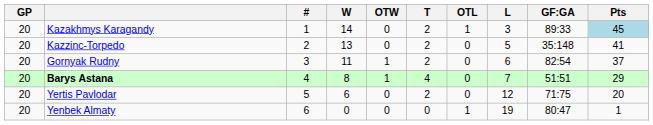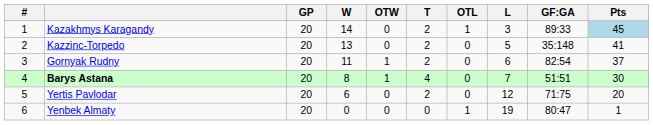 <table class="wikitable" width="50%">
 <tr>
+<th width="5%" bgcolor="#e0e0e0">#</th>
+<th width="30%" bgcolor="#e0e0e0"></th>
 <th width="5%" bgcolor="#e0e0e0">GP</th>
-<th width="30%" bgcolor="#e0e0e0"></th>
-<th width="5%" bgcolor="#e0e0e0">#</th>
 <th width="5%" bgcolor="#e0e0e0">W</th>
 <th width="5%" bgcolor="#e0e0e0">OTW</th>
 <th width="5%" bgcolor="#e0e0e0">T</th>
 <th width="5%" bgcolor="#e0e0e0">OTL</th>
 <th width="5%" bgcolor="#e0e0e0">L</th>
 <th width="7.5%" bgcolor="#e0e0e0">GF:GA</th>
 <th width="7.5%" bgcolor="#e0e0e0">Pts</th>
 </tr>
 <tr align="center">
+<td>1</td>
+<td align="left"><a href='#'>Kazakhmys Karagandy</a></td>
 <td>20</td>
-<td align="left"><a href='#'>Kazakhmys Karagandy</a></td>
-<td>1</td>
 <td>14</td>
 <td>0</td>
 <td>2</td>
 <td>1</td>
 <td>3</td>
 <td>89:33</td>
 <td style="background: lightblue;">45</td>
 </tr>
 <tr align="center">
+<td>2</td>
+<td align="left"><a href='#'>Kazzinc-Torpedo</a></td>
 <td>20</td>
-<td align="left"><a href='#'>Kazzinc-Torpedo</a></td>
-<td>2</td>
 <td>13</td>
 <td>0</td>
 <td>2</td>
 <td>0</td>
 <td>5</td>
 <td>35:148</td>
 <td>41</td>
 </tr>
 <tr align="center">
+<td>3</td>
+<td align="left"><a href='#'>Gornyak Rudny</a></td>
 <td>20</td>
-<td align="left"><a href='#'>Gornyak Rudny</a></td>
-<td>3</td>
 <td>11</td>
 <td>1</td>
 <td>2</td>
 <td>0</td>
 <td>6</td>
 <td>82:54</td>
 <td>37</td>
 </tr>
 <tr align="center" bgcolor="#CCFFCC">
+<td>4</td>
+<td align="left"><strong>Barys Astana</strong></td>
 <td>20</td>
-<td align="left"><strong>Barys Astana</strong></td>
-<td>4</td>
 <td>8</td>
 <td>1</td>
 <td>4</td>
 <td>0</td>
 <td>7</td>
 <td>51:51</td>
-<td>29</td>
+<td>30</td>
 </tr>
 <tr align="center">
+<td>5</td>
+<td align="left"><a href='#'>Yertis Pavlodar</a></td>
 <td>20</td>
-<td align="left"><a href='#'>Yertis Pavlodar</a></td>
-<td>5</td>
 <td>6</td>
 <td>0</td>
 <td>2</td>
 <td>0</td>
 <td>12</td>
 <td>71:75</td>
 <td>20</td>
 </tr>
 <tr align="center">
+<td>6</td>
+<td align="left"><a href='#'>Yenbek Almaty</a></td>
 <td>20</td>
-<td align="left"><a href='#'>Yenbek Almaty</a></td>
-<td>6</td>
 <td>0</td>
 <td>0</td>
 <td>0</td>
 <td>1</td>
 <td>19</td>
 <td>80:47</td>
 <td>1</td>
 </tr>
 </table>
